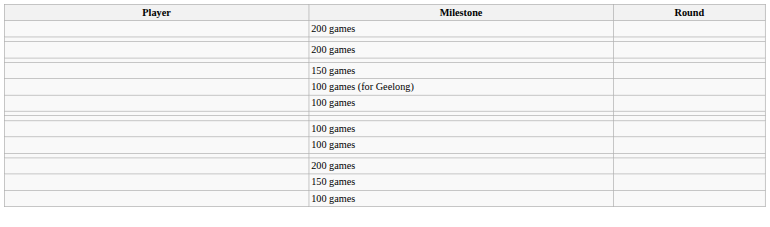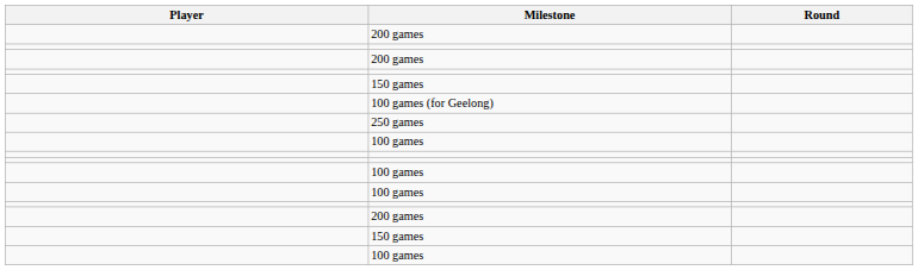 <table class="wikitable sortable" style="width:60%;">
 <tr style="background:#efefef;">
 <th style="width:20%;">Player</th>
 <th style="width:20%;">Milestone</th>
 <th style="width:10%;">Round</th>
 </tr>
 <tr>
 <td></td>
 <td>200 games</td>
 <td></td>
 </tr>
 <tr>
 <td></td>
 <td></td>
 <td></td>
 </tr>
 <tr>
 <td></td>
 <td>200 games</td>
 <td></td>
 </tr>
 <tr>
 <td></td>
 <td></td>
 <td></td>
 </tr>
 <tr>
 <td></td>
 <td>150 games</td>
 <td></td>
 </tr>
 <tr>
 <td></td>
 <td>100 games (for Geelong)</td>
+<td></td>
+</tr>
+<tr>
+<td></td>
+<td>250 games</td>
 <td></td>
 </tr>
 <tr>
 <td></td>
 <td>100 games</td>
 <td></td>
 </tr>
 <tr>
 <td></td>
 <td></td>
 <td></td>
 </tr>
 <tr>
 <td></td>
 <td></td>
 <td></td>
 </tr>
 <tr>
 <td></td>
 <td>100 games</td>
 <td></td>
 </tr>
 <tr>
 <td></td>
 <td>100 games</td>
 <td></td>
 </tr>
 <tr>
 <td></td>
 <td></td>
 <td></td>
 </tr>
 <tr>
 <td></td>
 <td>200 games</td>
 <td></td>
 </tr>
 <tr>
 <td></td>
 <td>150 games</td>
 <td></td>
 </tr>
 <tr>
 <td></td>
 <td>100 games</td>
 <td></td>
 </tr>
 </table>
